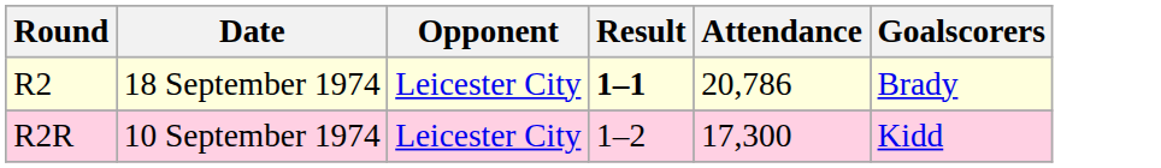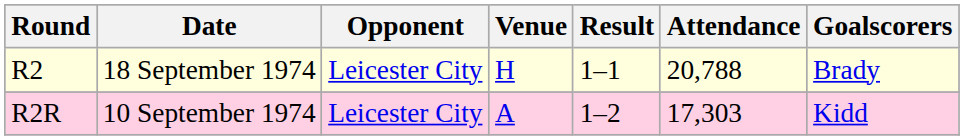 <table class="wikitable">
 <tr>
 <th>Round</th>
 <th>Date</th>
 <th>Opponent</th>
+<th>Venue</th>
 <th>Result</th>
 <th>Attendance</th>
 <th>Goalscorers</th>
 </tr>
 <tr style="background-color: #ffffdd;">
 <td>R2</td>
 <td>18 September 1974</td>
 <td><a href='#'>Leicester City</a></td>
-<td><strong>1–1</strong></td>
-<td>20,786</td>
+<td><a href='#'>H</a></td>
+<td>1–1</td>
+<td>20,788</td>
 <td><a href='#'>Brady</a></td>
 </tr>
 <tr style="background-color:  #ffd0e3;">
 <td>R2R</td>
 <td>10 September 1974</td>
 <td><a href='#'>Leicester City</a></td>
+<td><a href='#'>A</a></td>
 <td>1–2</td>
-<td>17,300</td>
+<td>17,303</td>
 <td><a href='#'>Kidd</a></td>
 </tr>
 </table>
